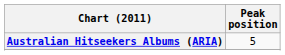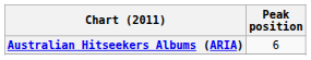 <table class="wikitable sortable plainrowheaders" style="text-align:center">
 <tr>
 <th scope="col">Chart (2011)</th>
 <th scope="col">Peak<br>position</th>
 </tr>
 <tr>
 <th scope="row"><a href='#'>Australian Hitseekers Albums</a> (<a href='#'>ARIA</a>)</th>
-<td>5</td>
+<td>6</td>
 </tr>
 <tr>
 </tr>
 <tr>
 </tr>
 </table>
